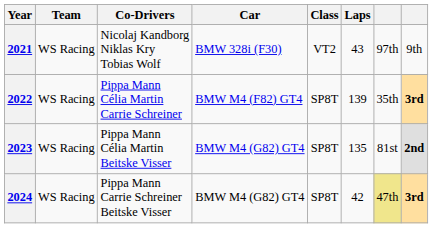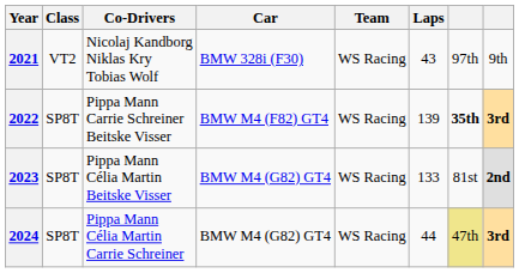 <table class="wikitable" style="font-size:85%">
 <tr>
 <th>Year</th>
-<th>Team</th>
+<th>Class</th>
 <th>Co-Drivers</th>
 <th>Car</th>
-<th>Class</th>
+<th>Team</th>
 <th>Laps</th>
 <th></th>
 <th></th>
 </tr>
 <tr style="text-align:center;">
 <th><a href='#'>2021</a></th>
-<td align="left"> WS Racing</td>
+<td>VT2</td>
 <td align="left"> Nicolaj Kandborg<br> Niklas Kry<br> Tobias Wolf</td>
 <td align="left"><a href='#'>BMW 328i (F30)</a></td>
-<td>VT2</td>
+<td align="left"> WS Racing</td>
 <td>43</td>
 <td>97th</td>
 <td>9th</td>
 </tr>
 <tr style="text-align:center;">
 <th><a href='#'>2022</a></th>
+<td>SP8T</td>
+<td align="left"> Pippa Mann<br> Carrie Schreiner<br> Beitske Visser</td>
+<td align="left"><a href='#'>BMW M4 (F82) GT4</a></td>
 <td align="left"> WS Racing</td>
-<td align="left"> <a href='#'>Pippa Mann</a><br> <a href='#'>Célia Martin</a><br> <a href='#'>Carrie Schreiner</a></td>
-<td align="left"><a href='#'>BMW M4 (F82) GT4</a></td>
-<td>SP8T</td>
 <td>139</td>
-<td>35th</td>
+<td><strong>35th</strong></td>
 <td style="background:#FFDF9F;"><strong>3rd</strong></td>
 </tr>
 <tr style="text-align:center;">
 <th><a href='#'>2023</a></th>
-<td align="left"> WS Racing</td>
+<td>SP8T</td>
 <td align="left"> Pippa Mann<br> Célia Martin<br> <a href='#'>Beitske Visser</a></td>
 <td align="left"><a href='#'>BMW M4 (G82) GT4</a></td>
-<td>SP8T</td>
-<td>135</td>
+<td align="left"> WS Racing</td>
+<td>133</td>
 <td>81st</td>
 <td style="background:#dfdfdf"><strong>2nd</strong></td>
 </tr>
 <tr style="text-align:center;">
 <th><a href='#'>2024</a></th>
+<td>SP8T</td>
+<td align="left"> <a href='#'>Pippa Mann</a><br> <a href='#'>Célia Martin</a><br> <a href='#'>Carrie Schreiner</a></td>
+<td align="left">BMW M4 (G82) GT4</td>
 <td align="left"> WS Racing</td>
-<td align="left"> Pippa Mann<br> Carrie Schreiner<br> Beitske Visser</td>
-<td align="left">BMW M4 (G82) GT4</td>
-<td>SP8T</td>
-<td>42</td>
+<td>44</td>
 <td style="background: khaki;">47th</td>
 <td style="background:#FFDF9F;"><strong>3rd</strong></td>
 </tr>
 </table>
